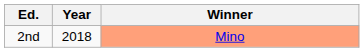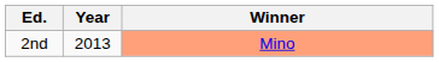 <table class="wikitable" style="text-align:center">
 <tr>
 <th width="50">Ed.</th>
 <th width="50">Year</th>
 <th width="300">Winner</th>
 </tr>
 <tr>
 <td>2nd</td>
-<td>2018</td>
+<td>2013</td>
 <td style="background: lightsalmon;"><a href='#'>Mino</a></td>
 </tr>
 </table>
